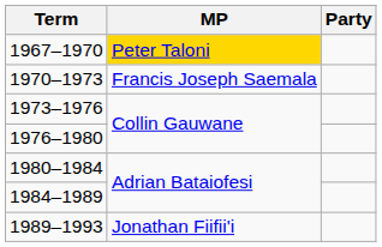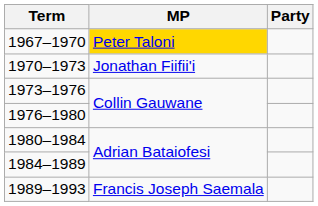 <table class=wikitable>
 <tr>
 <th>Term</th>
 <th>MP</th>
 <th>Party</th>
 </tr>
 <tr>
 <td>1967–1970</td>
 <td style="background: gold;"><a href='#'>Peter Taloni</a></td>
 <td> </td>
 </tr>
 <tr>
 <td>1970–1973</td>
-<td><a href='#'>Francis Joseph Saemala</a></td>
+<td><a href='#'>Jonathan Fiifii'i</a></td>
 <td> </td>
 </tr>
 <tr>
 <td>1973–1976</td>
 <td rowspan=2><a href='#'>Collin Gauwane</a></td>
 <td> </td>
 </tr>
 <tr>
 <td>1976–1980</td>
 <td> </td>
 </tr>
 <tr>
 <td>1980–1984</td>
 <td rowspan=2><a href='#'>Adrian Bataiofesi</a></td>
 <td> </td>
 </tr>
 <tr>
 <td>1984–1989</td>
 <td> </td>
 </tr>
 <tr>
 <td>1989–1993</td>
-<td><a href='#'>Jonathan Fiifii'i</a></td>
+<td><a href='#'>Francis Joseph Saemala</a></td>
 <td> </td>
 </tr>
 </table>
